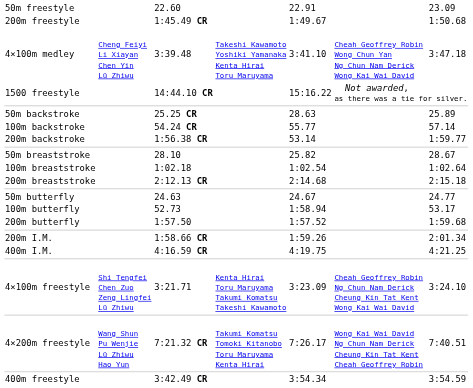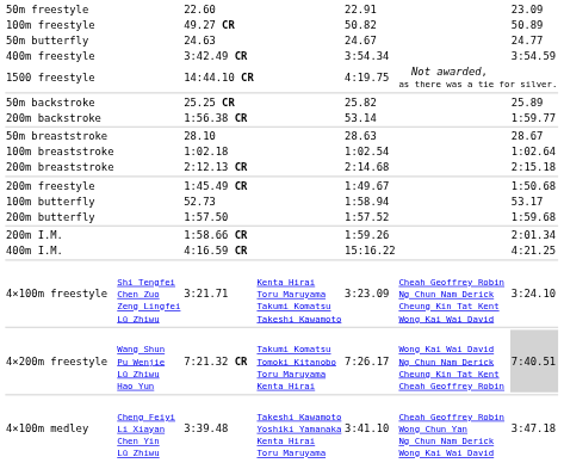 <table>
 <tr>
 <td>50m freestyle</td>
 <td></td>
 <td>22.60</td>
 <td></td>
 <td>22.91</td>
 <td></td>
 <td>23.09</td>
 </tr>
 <tr>
-<td>200m freestyle</td>
+<td>100m freestyle</td>
 <td></td>
-<td>1:45.49 <strong>CR</strong></td>
+<td>49.27 <strong>CR</strong></td>
 <td></td>
-<td>1:49.67</td>
+<td>50.82</td>
 <td></td>
-<td>1:50.68</td>
+<td>50.89</td>
 </tr>
 <tr>
-<td>4×100m medley</td>
-<td><br><small><a href='#'>Cheng Feiyi</a><br><a href='#'>Li Xiayan</a><br><a href='#'>Chen Yin</a><br><a href='#'>Lü Zhiwu</a></small></td>
-<td>3:39.48</td>
-<td><br><small><a href='#'>Takeshi Kawamoto</a><br><a href='#'>Yoshiki Yamanaka</a><br><a href='#'>Kenta Hirai</a><br><a href='#'>Toru Maruyama</a></small></td>
-<td>3:41.10</td>
-<td><br><small><a href='#'>Cheah Geoffrey Robin</a><br><a href='#'>Wong Chun Yan</a><br><a href='#'>Ng Chun Nam Derick</a><br><a href='#'>Wong Kai Wai David</a></small></td>
-<td>3:47.18</td>
+<td>50m butterfly</td>
+<td></td>
+<td>24.63</td>
+<td></td>
+<td>24.67</td>
+<td></td>
+<td>24.77</td>
+</tr>
+<tr>
+<td>400m freestyle</td>
+<td></td>
+<td>3:42.49 <strong>CR</strong></td>
+<td></td>
+<td>3:54.34</td>
+<td></td>
+<td>3:54.59</td>
 </tr>
 <tr>
 <td>1500 freestyle</td>
 <td></td>
 <td>14:44.10 <strong>CR</strong></td>
 <td><br></td>
-<td>15:16.22</td>
+<td>4:19.75</td>
 <td colspan=2>  <em>Not awarded</em>,<br><small>as there was a tie for silver.</small></td>
 </tr>
 <tr bgcolor=#DDDDDD>
 <td colspan=7></td>
 </tr>
 <tr>
 <td>50m backstroke</td>
 <td></td>
 <td>25.25 <strong>CR</strong></td>
 <td></td>
-<td>28.63</td>
+<td>25.82</td>
 <td></td>
 <td>25.89</td>
-</tr>
-<tr>
-<td>100m backstroke</td>
-<td></td>
-<td>54.24 <strong>CR</strong></td>
-<td></td>
-<td>55.77</td>
-<td></td>
-<td>57.14</td>
 </tr>
 <tr>
 <td>200m backstroke</td>
 <td></td>
 <td>1:56.38 <strong>CR</strong></td>
 <td></td>
 <td>53.14</td>
 <td></td>
 <td>1:59.77</td>
 </tr>
 <tr bgcolor=#DDDDDD>
 <td colspan=7></td>
 </tr>
 <tr>
 <td>50m breaststroke</td>
 <td></td>
 <td>28.10</td>
 <td></td>
-<td>25.82</td>
+<td>28.63</td>
 <td></td>
 <td>28.67</td>
 </tr>
 <tr>
 <td>100m breaststroke</td>
 <td></td>
 <td>1:02.18</td>
 <td></td>
 <td>1:02.54</td>
 <td></td>
 <td>1:02.64</td>
 </tr>
 <tr>
 <td>200m breaststroke</td>
 <td></td>
 <td>2:12.13 <strong>CR</strong></td>
 <td></td>
 <td>2:14.68</td>
 <td></td>
 <td>2:15.18</td>
 </tr>
 <tr bgcolor=#DDDDDD>
 <td colspan=7></td>
 </tr>
 <tr>
-<td>50m butterfly</td>
+<td>200m freestyle</td>
 <td></td>
-<td>24.63</td>
+<td>1:45.49 <strong>CR</strong></td>
 <td></td>
-<td>24.67</td>
+<td>1:49.67</td>
 <td></td>
-<td>24.77</td>
+<td>1:50.68</td>
 </tr>
 <tr>
 <td>100m butterfly</td>
 <td></td>
 <td>52.73</td>
 <td></td>
 <td>1:58.94</td>
 <td></td>
 <td>53.17</td>
 </tr>
 <tr>
 <td>200m butterfly</td>
 <td></td>
 <td>1:57.50</td>
 <td></td>
 <td>1:57.52</td>
 <td></td>
 <td>1:59.68</td>
 </tr>
 <tr bgcolor=#DDDDDD>
 <td colspan=7></td>
 </tr>
 <tr>
 <td>200m I.M.</td>
 <td></td>
 <td>1:58.66 <strong>CR</strong></td>
 <td></td>
 <td>1:59.26</td>
 <td></td>
 <td>2:01.34</td>
 </tr>
 <tr>
 <td>400m I.M.</td>
 <td></td>
 <td>4:16.59 <strong>CR</strong></td>
 <td></td>
-<td>4:19.75</td>
+<td>15:16.22</td>
 <td></td>
 <td>4:21.25</td>
 </tr>
 <tr bgcolor=#DDDDDD>
 <td colspan=7></td>
 </tr>
 <tr>
 <td>4×100m freestyle</td>
 <td><br><small><a href='#'>Shi Tengfei</a><br><a href='#'>Chen Zuo</a><br><a href='#'>Zeng Lingfei</a><br><a href='#'>Lü Zhiwu</a></small></td>
 <td>3:21.71</td>
 <td><br><small><a href='#'>Kenta Hirai</a><br><a href='#'>Toru Maruyama</a><br><a href='#'>Takumi Komatsu</a><br><a href='#'>Takeshi Kawamoto</a></small></td>
 <td>3:23.09</td>
 <td><br><small><a href='#'>Cheah Geoffrey Robin</a><br><a href='#'>Ng Chun Nam Derick</a><br><a href='#'>Cheung Kin Tat Kent</a><br><a href='#'>Wong Kai Wai David</a></small></td>
 <td>3:24.10</td>
 </tr>
 <tr bgcolor=#DDDDDD>
 <td colspan=7></td>
 </tr>
 <tr>
 <td>4×200m freestyle</td>
 <td><br><small><a href='#'>Wang Shun</a><br><a href='#'>Pu Wenjie</a><br><a href='#'>Lü Zhiwu</a><br><a href='#'>Hao Yun</a></small></td>
 <td>7:21.32 <strong>CR</strong></td>
 <td><br><small><a href='#'>Takumi Komatsu</a><br><a href='#'>Tomoki Kitanobo</a><br><a href='#'>Toru Maruyama</a><br><a href='#'>Kenta Hirai</a></small></td>
 <td>7:26.17</td>
 <td><br><small><a href='#'>Wong Kai Wai David</a><br><a href='#'>Ng Chun Nam Derick</a><br><a href='#'>Cheung Kin Tat Kent</a><br><a href='#'>Cheah Geoffrey Robin</a></small></td>
-<td>7:40.51</td>
+<td style="background: lightgrey;">7:40.51</td>
 </tr>
 <tr bgcolor=#DDDDDD>
 <td colspan=7></td>
 </tr>
 <tr>
-<td>400m freestyle</td>
-<td></td>
-<td>3:42.49 <strong>CR</strong></td>
-<td></td>
-<td>3:54.34</td>
-<td></td>
-<td>3:54.59</td>
+<td>4×100m medley</td>
+<td><br><small><a href='#'>Cheng Feiyi</a><br><a href='#'>Li Xiayan</a><br><a href='#'>Chen Yin</a><br><a href='#'>Lü Zhiwu</a></small></td>
+<td>3:39.48</td>
+<td><br><small><a href='#'>Takeshi Kawamoto</a><br><a href='#'>Yoshiki Yamanaka</a><br><a href='#'>Kenta Hirai</a><br><a href='#'>Toru Maruyama</a></small></td>
+<td>3:41.10</td>
+<td><br><small><a href='#'>Cheah Geoffrey Robin</a><br><a href='#'>Wong Chun Yan</a><br><a href='#'>Ng Chun Nam Derick</a><br><a href='#'>Wong Kai Wai David</a></small></td>
+<td>3:47.18</td>
 </tr>
 </table>
